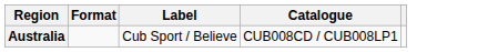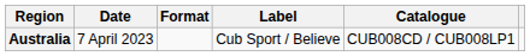 <table class="wikitable plainrowheaders">
 <tr>
 <th scope="col">Region</th>
+<th scope="col">Date</th>
 <th scope="col">Format</th>
 <th scope="col">Label</th>
 <th scope="col">Catalogue</th>
 <th scope="col"></th>
 </tr>
 <tr>
 <th scope="row">Australia</th>
+<td>7 April 2023</td>
 <td></td>
 <td>Cub Sport / Believe</td>
 <td>CUB008CD / CUB008LP1</td>
 <td style="text-align:center;"></td>
 </tr>
 </table>
